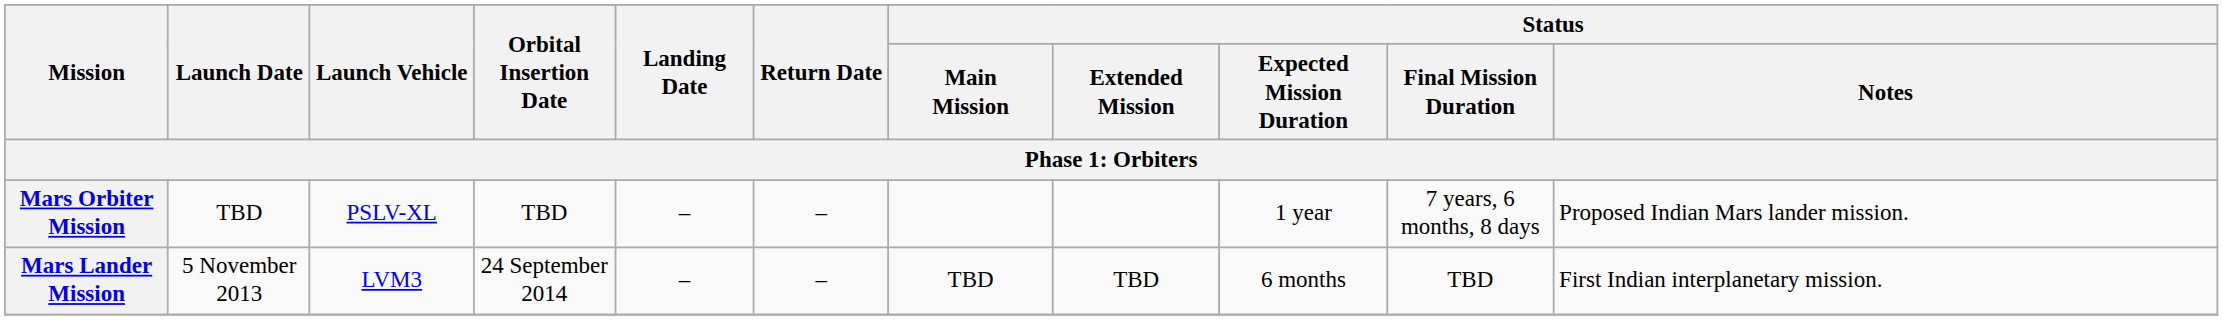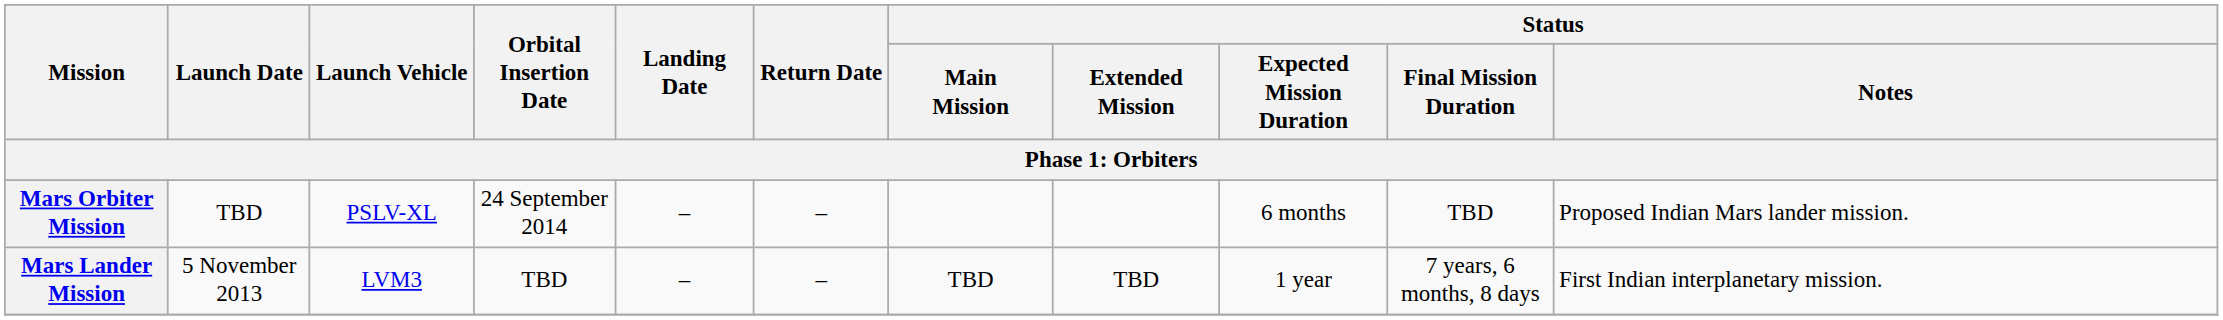 <table class="wikitable" style="text-align:center; font-size:small;">
 <tr>
 <th scope="col" style="width:100px;" rowspan="2">Mission<br></th>
 <th scope="col" style="width:80px;" rowspan="2">Launch Date<br></th>
 <th scope="col" style="width:100px;" rowspan="2">Launch Vehicle<br></th>
 <th scope="col" style="width:80px;" rowspan="2">Orbital Insertion Date</th>
 <th scope="col" style="width:80px;" rowspan="2">Landing Date</th>
 <th scope="col" style="width:80px;" rowspan="2">Return Date</th>
 <th scope="col" colspan="5">Status</th>
 </tr>
 <tr>
 <th scope="col" style="width:100px;">Main<br>Mission</th>
 <th scope="col" style="width:100px;">Extended<br>Mission</th>
 <th scope="col" style="width:100px;">Expected <br> Mission<br>Duration</th>
 <th scope="col" style="width:100px;">Final Mission<br>Duration</th>
 <th scope="col" style="width:30%;">Notes</th>
 </tr>
 <tr>
 <th colspan="12" style="text-align:centre;">Phase 1: Orbiters</th>
 </tr>
 <tr>
 <th scope="row"><a href='#'>Mars Orbiter Mission</a></th>
 <td>TBD</td>
 <td><a href='#'>PSLV-XL</a></td>
-<td>TBD</td>
+<td>24 September 2014</td>
 <td>–</td>
 <td>–</td>
 <td></td>
 <td></td>
-<td>1 year</td>
-<td>7 years, 6 months, 8 days</td>
+<td>6 months</td>
+<td>TBD</td>
 <td style="text-align: left;">Proposed Indian Mars lander mission.</td>
 </tr>
 <tr>
 <th scope="row"><a href='#'>Mars Lander Mission</a></th>
 <td>5 November 2013</td>
 <td><a href='#'>LVM3</a></td>
-<td>24 September 2014</td>
+<td>TBD</td>
 <td>–</td>
 <td>–</td>
 <td>TBD</td>
 <td>TBD</td>
-<td>6 months</td>
-<td>TBD</td>
+<td>1 year</td>
+<td>7 years, 6 months, 8 days</td>
 <td style="text-align: left;">First Indian interplanetary mission.</td>
 </tr>
 <tr>
 </tr>
 </table>
